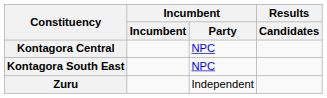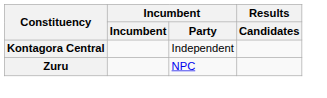 <table class="wikitable sortable">
 <tr>
 <th rowspan="2">Constituency</th>
 <th colspan="2">Incumbent</th>
 <th>Results</th>
 </tr>
 <tr valign="bottom">
 <th>Incumbent</th>
 <th>Party</th>
 <th>Candidates</th>
 </tr>
 <tr>
 <th>Kontagora Central</th>
 <td></td>
-<td><a href='#'>NPC</a></td>
-<td nowrap=""></td>
-</tr>
-<tr>
-<th>Kontagora South East</th>
-<td></td>
-<td><a href='#'>NPC</a></td>
+<td>Independent</td>
 <td nowrap=""></td>
 </tr>
 <tr>
 <th>Zuru</th>
 <td></td>
-<td>Independent</td>
+<td><a href='#'>NPC</a></td>
 <td nowrap=""></td>
 </tr>
 </table>
